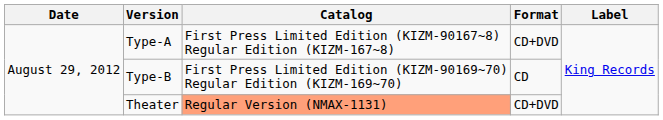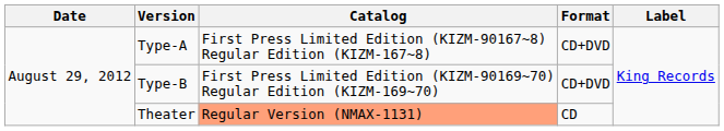 <table class="wikitable plainrowheaders">
 <tr>
 <th scope="col">Date</th>
 <th>Version</th>
 <th>Catalog</th>
 <th>Format</th>
 <th>Label</th>
 </tr>
 <tr>
 <td scope="row" rowspan="3">August 29, 2012</td>
 <td>Type-A</td>
 <td>First Press Limited Edition (KIZM-90167~8)<br>Regular Edition (KIZM-167~8)</td>
 <td>CD+DVD</td>
 <td scope="row" rowspan="3"><a href='#'>King Records</a></td>
 </tr>
 <tr>
 <td>Type-B</td>
 <td>First Press Limited Edition (KIZM-90169~70)<br>Regular Edition (KIZM-169~70)</td>
-<td>CD</td>
+<td>CD+DVD</td>
 </tr>
 <tr>
 <td>Theater</td>
 <td style="background: lightsalmon;">Regular Version (NMAX-1131)</td>
-<td>CD+DVD</td>
+<td>CD</td>
 </tr>
 </table>
